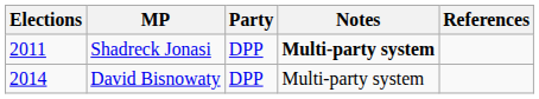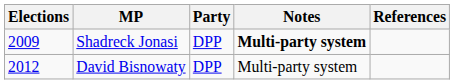 <table class="wikitable">
 <tr>
 <th>Elections</th>
 <th>MP</th>
 <th>Party</th>
 <th>Notes</th>
 <th>References</th>
 </tr>
 <tr>
-<td><a href='#'>2011</a></td>
+<td><a href='#'>2009</a></td>
 <td><a href='#'>Shadreck Jonasi</a></td>
 <td><a href='#'>DPP</a></td>
 <td><strong>Multi-party system</strong></td>
 <td></td>
 </tr>
 <tr>
-<td><a href='#'>2014</a></td>
+<td><a href='#'>2012</a></td>
 <td><a href='#'>David Bisnowaty</a></td>
 <td><a href='#'>DPP</a></td>
 <td>Multi-party system</td>
 <td></td>
 </tr>
 </table>
